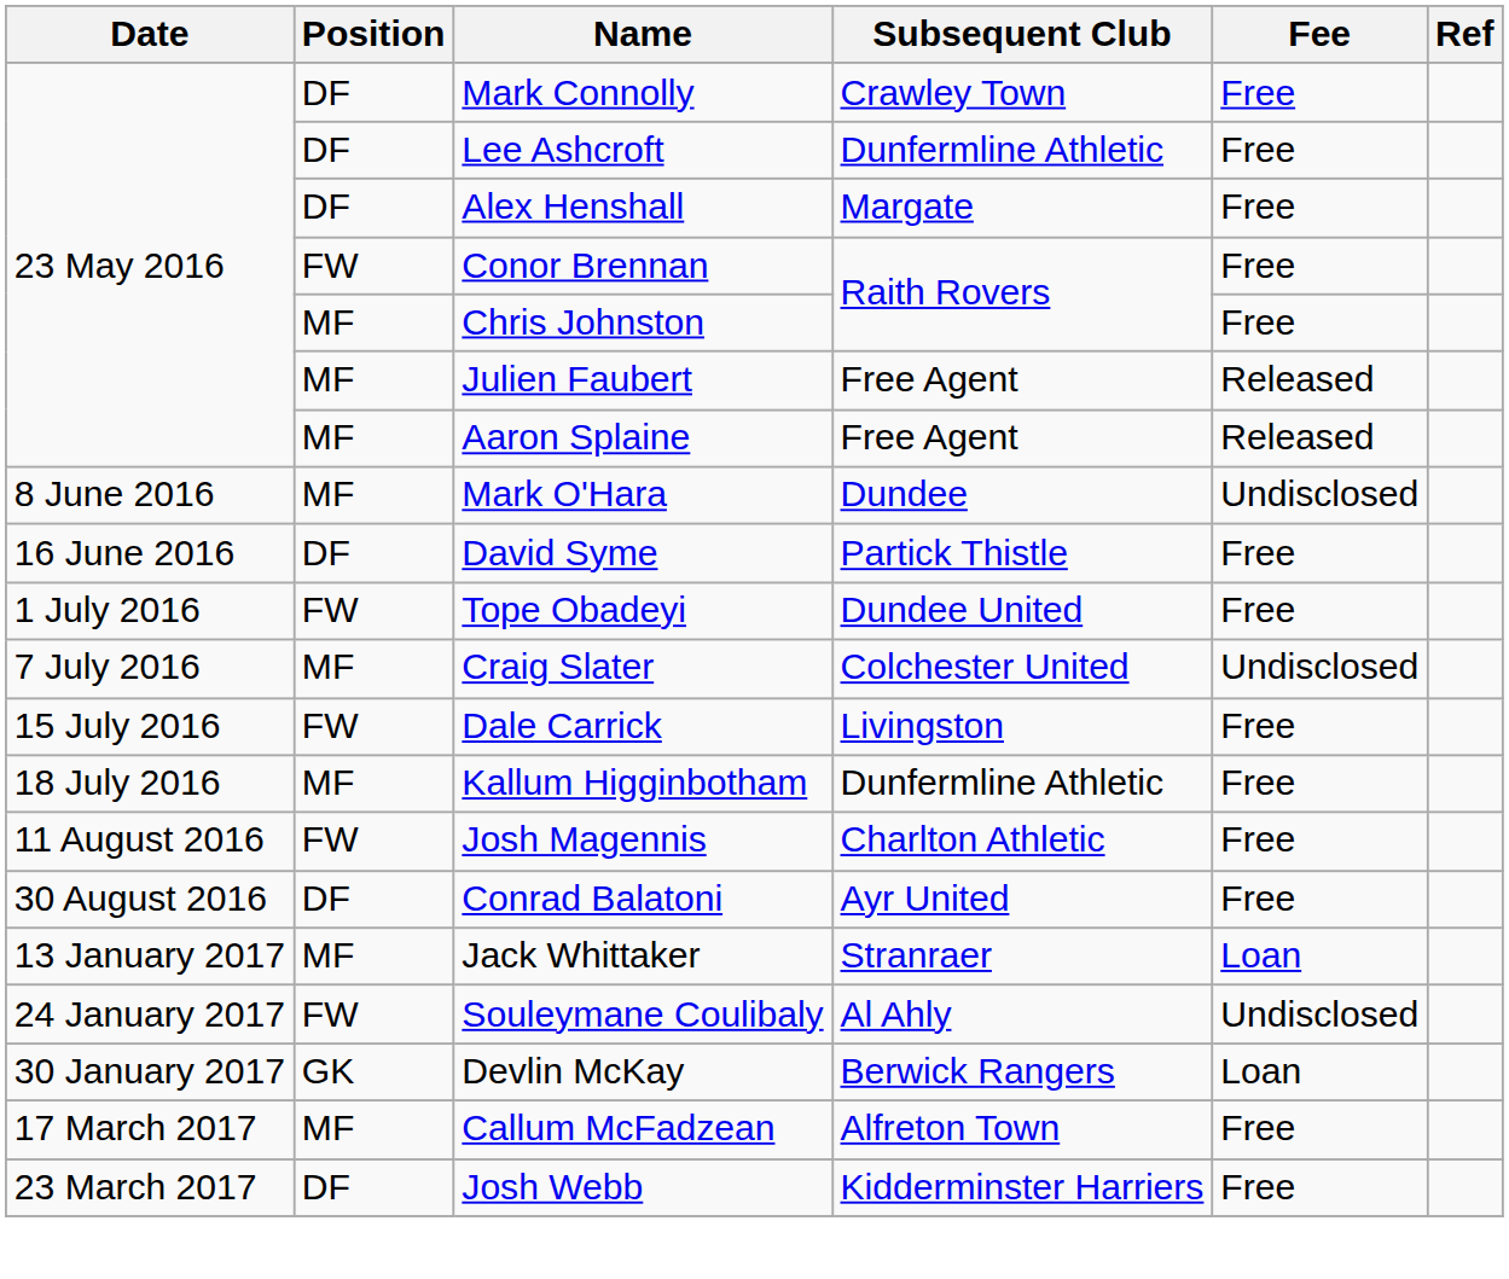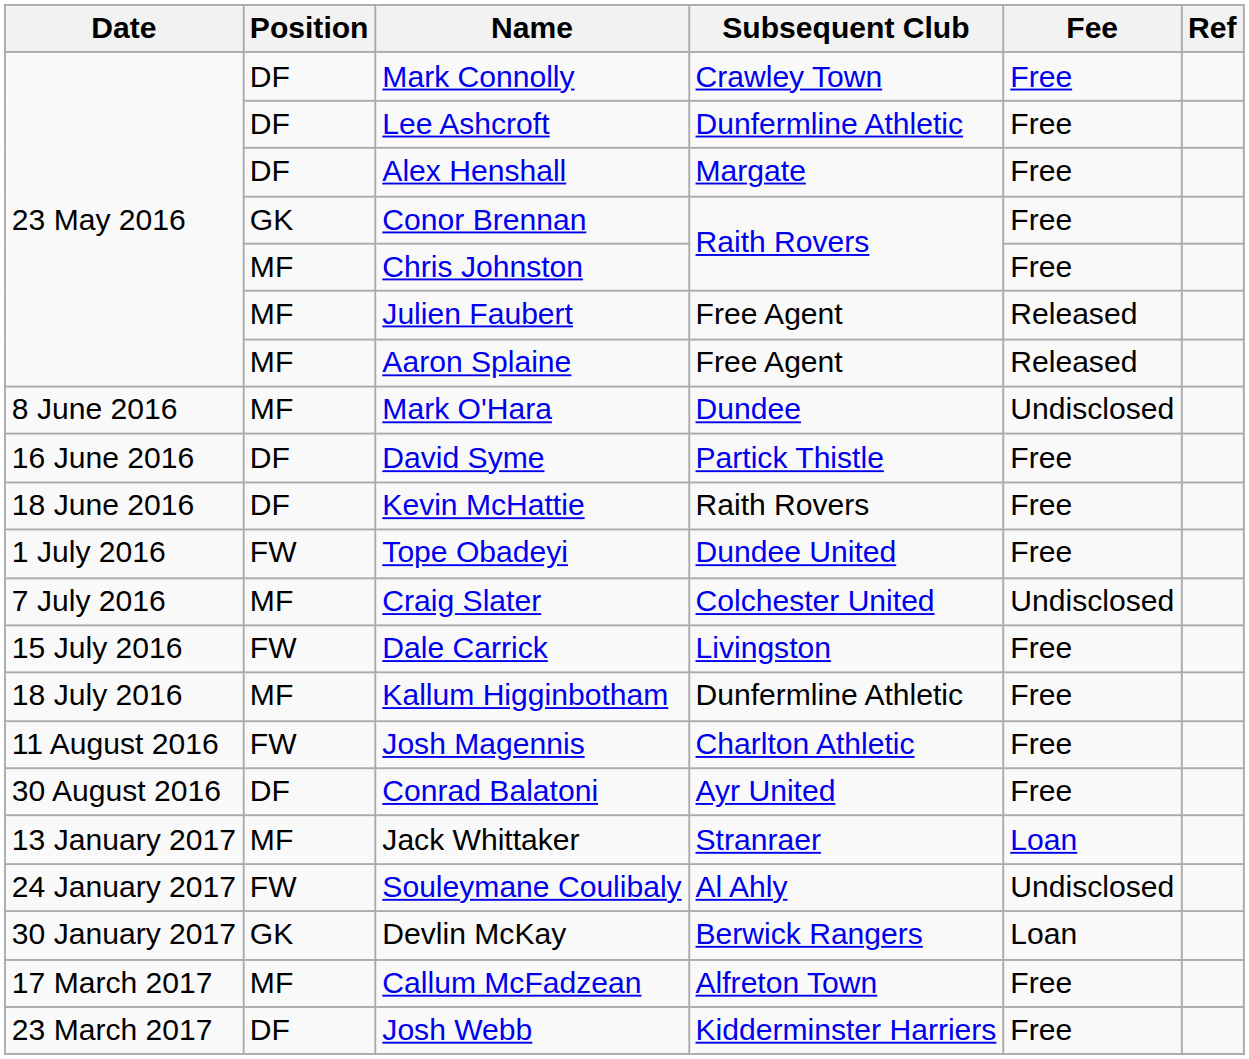 <table class="wikitable">
 <tr>
 <th>Date</th>
 <th>Position</th>
 <th>Name</th>
 <th>Subsequent Club</th>
 <th>Fee</th>
 <th>Ref</th>
 </tr>
 <tr>
 <td rowspan="7">23 May 2016</td>
 <td>DF</td>
 <td> <a href='#'>Mark Connolly</a></td>
 <td> <a href='#'>Crawley Town</a></td>
 <td><a href='#'>Free</a></td>
 <td></td>
 </tr>
 <tr>
 <td>DF</td>
 <td><a href='#'>Lee Ashcroft</a></td>
 <td><a href='#'>Dunfermline Athletic</a></td>
 <td>Free</td>
 <td></td>
 </tr>
 <tr>
 <td>DF</td>
 <td> <a href='#'>Alex Henshall</a></td>
 <td> <a href='#'>Margate</a></td>
 <td>Free</td>
 <td></td>
 </tr>
 <tr>
-<td>FW</td>
+<td>GK</td>
 <td> <a href='#'>Conor Brennan</a></td>
 <td rowspan=2><a href='#'>Raith Rovers</a></td>
 <td>Free</td>
 <td></td>
 </tr>
 <tr>
 <td>MF</td>
 <td><a href='#'>Chris Johnston</a></td>
 <td>Free</td>
 <td></td>
 </tr>
 <tr>
 <td>MF</td>
 <td> <a href='#'>Julien Faubert</a></td>
 <td>Free Agent</td>
 <td>Released</td>
 <td></td>
 </tr>
 <tr>
 <td>MF</td>
 <td><a href='#'>Aaron Splaine</a></td>
 <td>Free Agent</td>
 <td>Released</td>
 <td></td>
 </tr>
 <tr>
 <td>8 June 2016</td>
 <td>MF</td>
 <td><a href='#'>Mark O'Hara</a></td>
 <td><a href='#'>Dundee</a></td>
 <td>Undisclosed</td>
 <td></td>
 </tr>
 <tr>
 <td>16 June 2016</td>
 <td>DF</td>
 <td><a href='#'>David Syme</a></td>
 <td><a href='#'>Partick Thistle</a></td>
+<td>Free</td>
+<td></td>
+</tr>
+<tr>
+<td>18 June 2016</td>
+<td>DF</td>
+<td><a href='#'>Kevin McHattie</a></td>
+<td>Raith Rovers</td>
 <td>Free</td>
 <td></td>
 </tr>
 <tr>
 <td>1 July 2016</td>
 <td>FW</td>
 <td> <a href='#'>Tope Obadeyi</a></td>
 <td><a href='#'>Dundee United</a></td>
 <td>Free</td>
 <td></td>
 </tr>
 <tr>
 <td>7 July 2016</td>
 <td>MF</td>
 <td><a href='#'>Craig Slater</a></td>
 <td> <a href='#'>Colchester United</a></td>
 <td>Undisclosed</td>
 <td></td>
 </tr>
 <tr>
 <td>15 July 2016</td>
 <td>FW</td>
 <td><a href='#'>Dale Carrick</a></td>
 <td><a href='#'>Livingston</a></td>
 <td>Free</td>
 <td></td>
 </tr>
 <tr>
 <td>18 July 2016</td>
 <td>MF</td>
 <td> <a href='#'>Kallum Higginbotham</a></td>
 <td>Dunfermline Athletic</td>
 <td>Free</td>
 <td></td>
 </tr>
 <tr>
 <td>11 August 2016</td>
 <td>FW</td>
 <td> <a href='#'>Josh Magennis</a></td>
 <td> <a href='#'>Charlton Athletic</a></td>
 <td>Free</td>
 <td></td>
 </tr>
 <tr>
 <td>30 August 2016</td>
 <td>DF</td>
 <td> <a href='#'>Conrad Balatoni</a></td>
 <td><a href='#'>Ayr United</a></td>
 <td>Free</td>
 <td></td>
 </tr>
 <tr>
 <td>13 January 2017</td>
 <td>MF</td>
 <td>Jack Whittaker</td>
 <td><a href='#'>Stranraer</a></td>
 <td><a href='#'>Loan</a></td>
 <td></td>
 </tr>
 <tr>
 <td>24 January 2017</td>
 <td>FW</td>
 <td> <a href='#'>Souleymane Coulibaly</a></td>
 <td> <a href='#'>Al Ahly</a></td>
 <td>Undisclosed</td>
 <td></td>
 </tr>
 <tr>
 <td>30 January 2017</td>
 <td>GK</td>
 <td>Devlin McKay</td>
 <td><a href='#'>Berwick Rangers</a></td>
 <td>Loan</td>
 <td></td>
 </tr>
 <tr>
 <td>17 March 2017</td>
 <td>MF</td>
 <td><a href='#'>Callum McFadzean</a></td>
 <td> <a href='#'>Alfreton Town</a></td>
 <td>Free</td>
 <td></td>
 </tr>
 <tr>
 <td>23 March 2017</td>
 <td>DF</td>
 <td> <a href='#'>Josh Webb</a></td>
 <td> <a href='#'>Kidderminster Harriers</a></td>
 <td>Free</td>
 <td></td>
 </tr>
 </table>
